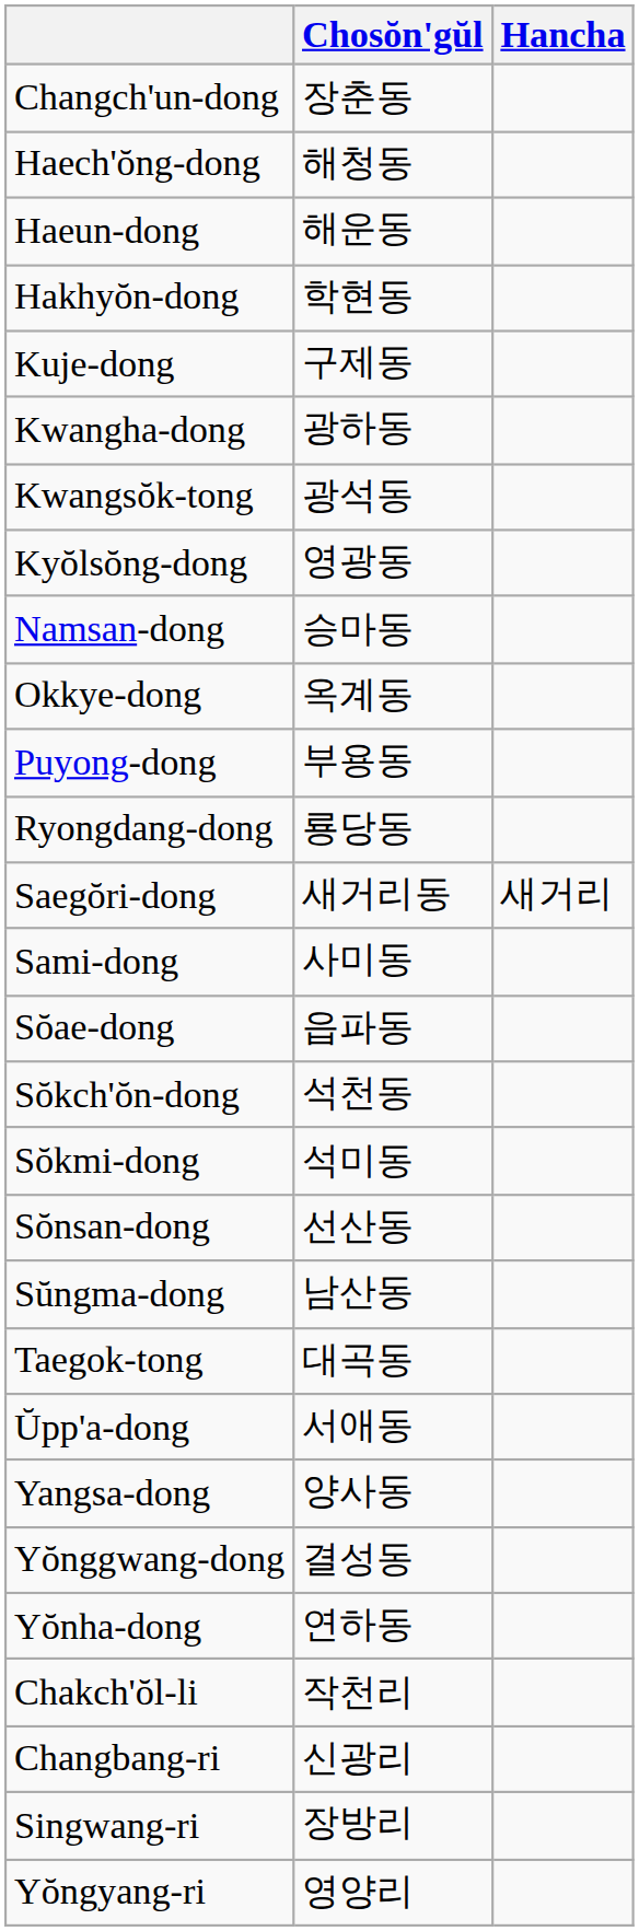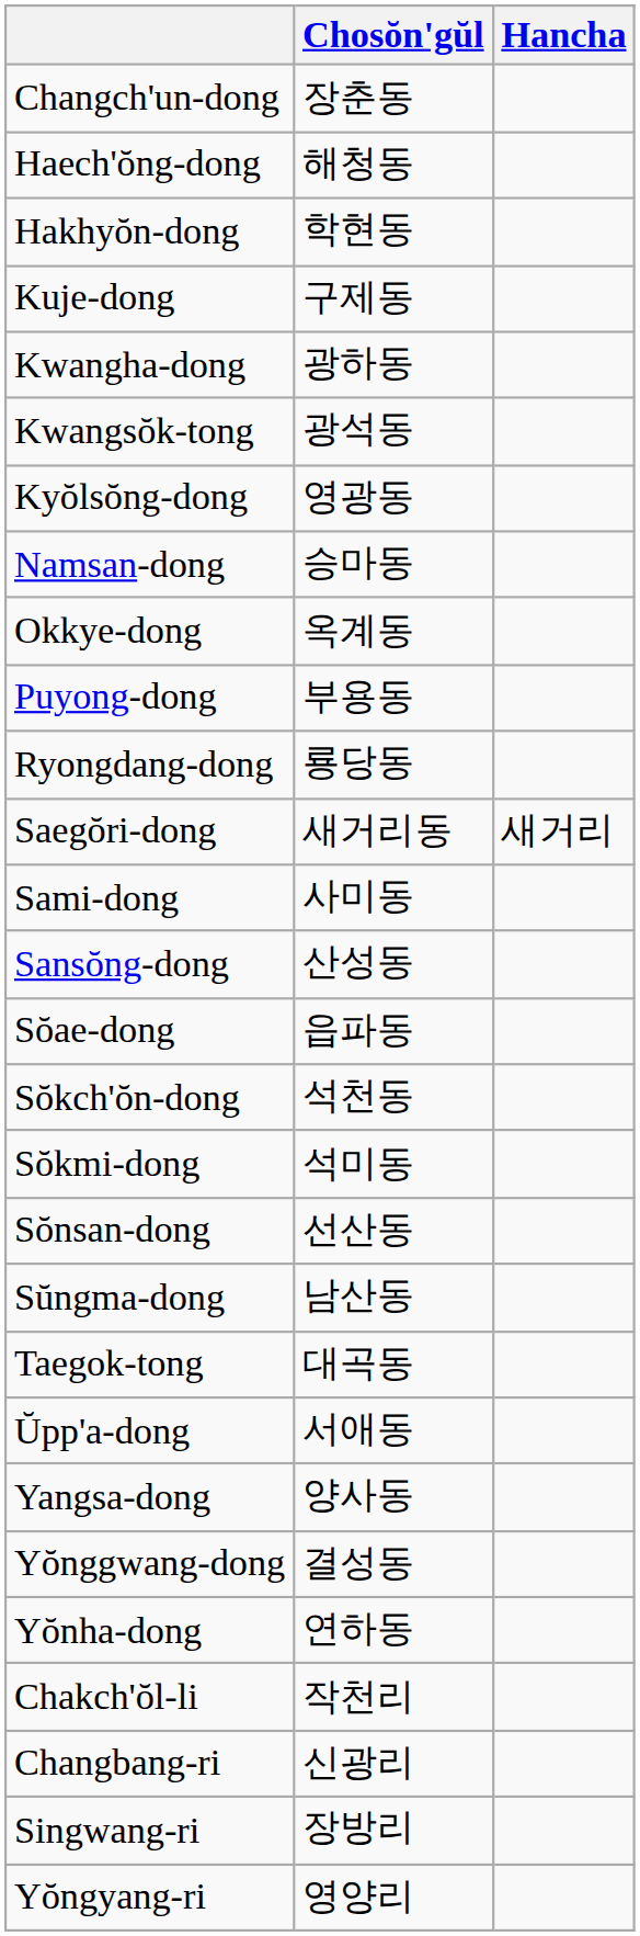 <table class="wikitable">
 <tr>
 <th></th>
 <th><a href='#'>Chosŏn'gŭl</a></th>
 <th><a href='#'>Hancha</a></th>
 </tr>
 <tr>
 <td>Changch'un-dong</td>
 <td>장춘동</td>
 <td></td>
 </tr>
 <tr>
 <td>Haech'ŏng-dong</td>
 <td>해청동</td>
-<td></td>
-</tr>
-<tr>
-<td>Haeun-dong</td>
-<td>해운동</td>
 <td></td>
 </tr>
 <tr>
 <td>Hakhyŏn-dong</td>
 <td>학현동</td>
 <td></td>
 </tr>
 <tr>
 <td>Kuje-dong</td>
 <td>구제동</td>
 <td></td>
 </tr>
 <tr>
 <td>Kwangha-dong</td>
 <td>광하동</td>
 <td></td>
 </tr>
 <tr>
 <td>Kwangsŏk-tong</td>
 <td>광석동</td>
 <td></td>
 </tr>
 <tr>
 <td>Kyŏlsŏng-dong</td>
 <td>영광동</td>
 <td></td>
 </tr>
 <tr>
 <td><a href='#'>Namsan</a>-dong</td>
 <td>승마동</td>
 <td></td>
 </tr>
 <tr>
 <td>Okkye-dong</td>
 <td>옥계동</td>
 <td></td>
 </tr>
 <tr>
 <td><a href='#'>Puyong</a>-dong</td>
 <td>부용동</td>
 <td></td>
 </tr>
 <tr>
 <td>Ryongdang-dong</td>
 <td>룡당동</td>
 <td></td>
 </tr>
 <tr>
 <td>Saegŏri-dong</td>
 <td>새거리동</td>
 <td>새거리</td>
 </tr>
 <tr>
 <td>Sami-dong</td>
 <td>사미동</td>
+<td></td>
+</tr>
+<tr>
+<td><a href='#'>Sansŏng</a>-dong</td>
+<td>산성동</td>
 <td></td>
 </tr>
 <tr>
 <td>Sŏae-dong</td>
 <td>읍파동</td>
 <td></td>
 </tr>
 <tr>
 <td>Sŏkch'ŏn-dong</td>
 <td>석천동</td>
 <td></td>
 </tr>
 <tr>
 <td>Sŏkmi-dong</td>
 <td>석미동</td>
 <td></td>
 </tr>
 <tr>
 <td>Sŏnsan-dong</td>
 <td>선산동</td>
 <td></td>
 </tr>
 <tr>
 <td>Sŭngma-dong</td>
 <td>남산동</td>
 <td></td>
 </tr>
 <tr>
 <td>Taegok-tong</td>
 <td>대곡동</td>
 <td></td>
 </tr>
 <tr>
 <td>Ŭpp'a-dong</td>
 <td>서애동</td>
 <td></td>
 </tr>
 <tr>
 <td>Yangsa-dong</td>
 <td>양사동</td>
 <td></td>
 </tr>
 <tr>
 <td>Yŏnggwang-dong</td>
 <td>결성동</td>
 <td></td>
 </tr>
 <tr>
 <td>Yŏnha-dong</td>
 <td>연하동</td>
 <td></td>
 </tr>
 <tr>
 <td>Chakch'ŏl-li</td>
 <td>작천리</td>
 <td></td>
 </tr>
 <tr>
 <td>Changbang-ri</td>
 <td>신광리</td>
 <td></td>
 </tr>
 <tr>
 <td>Singwang-ri</td>
 <td>장방리</td>
 <td></td>
 </tr>
 <tr>
 <td>Yŏngyang-ri</td>
 <td>영양리</td>
 <td></td>
 </tr>
 </table>
